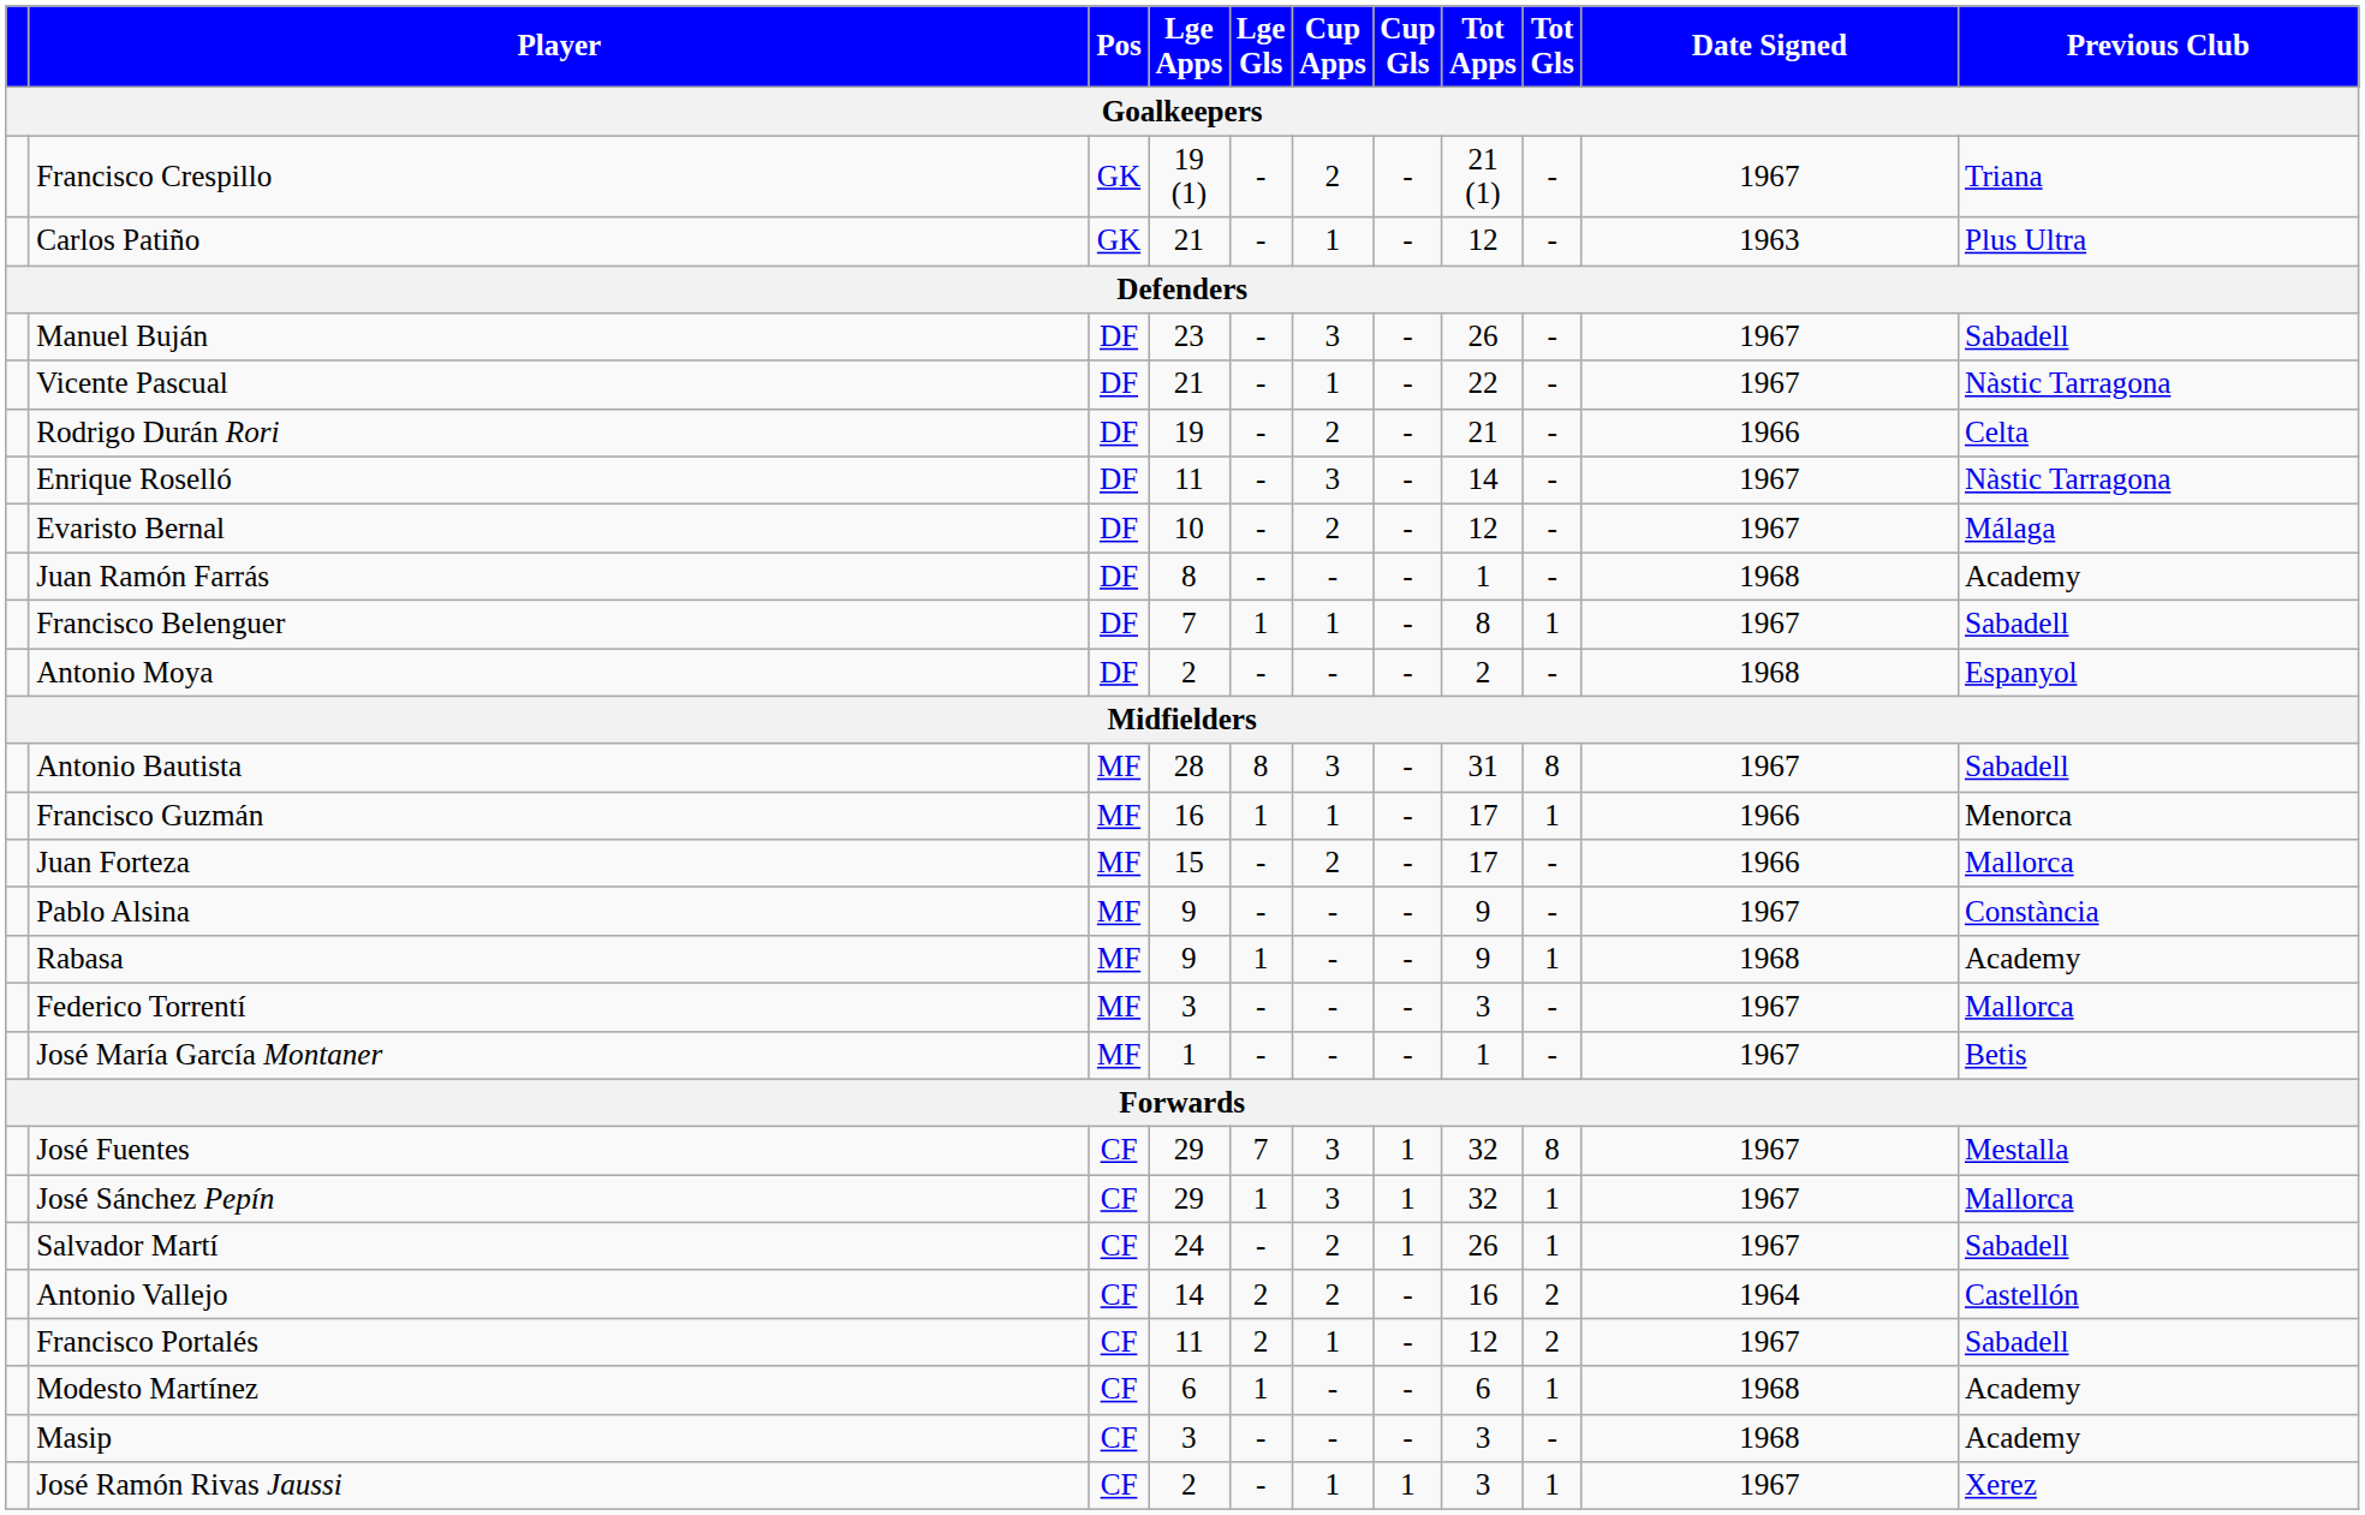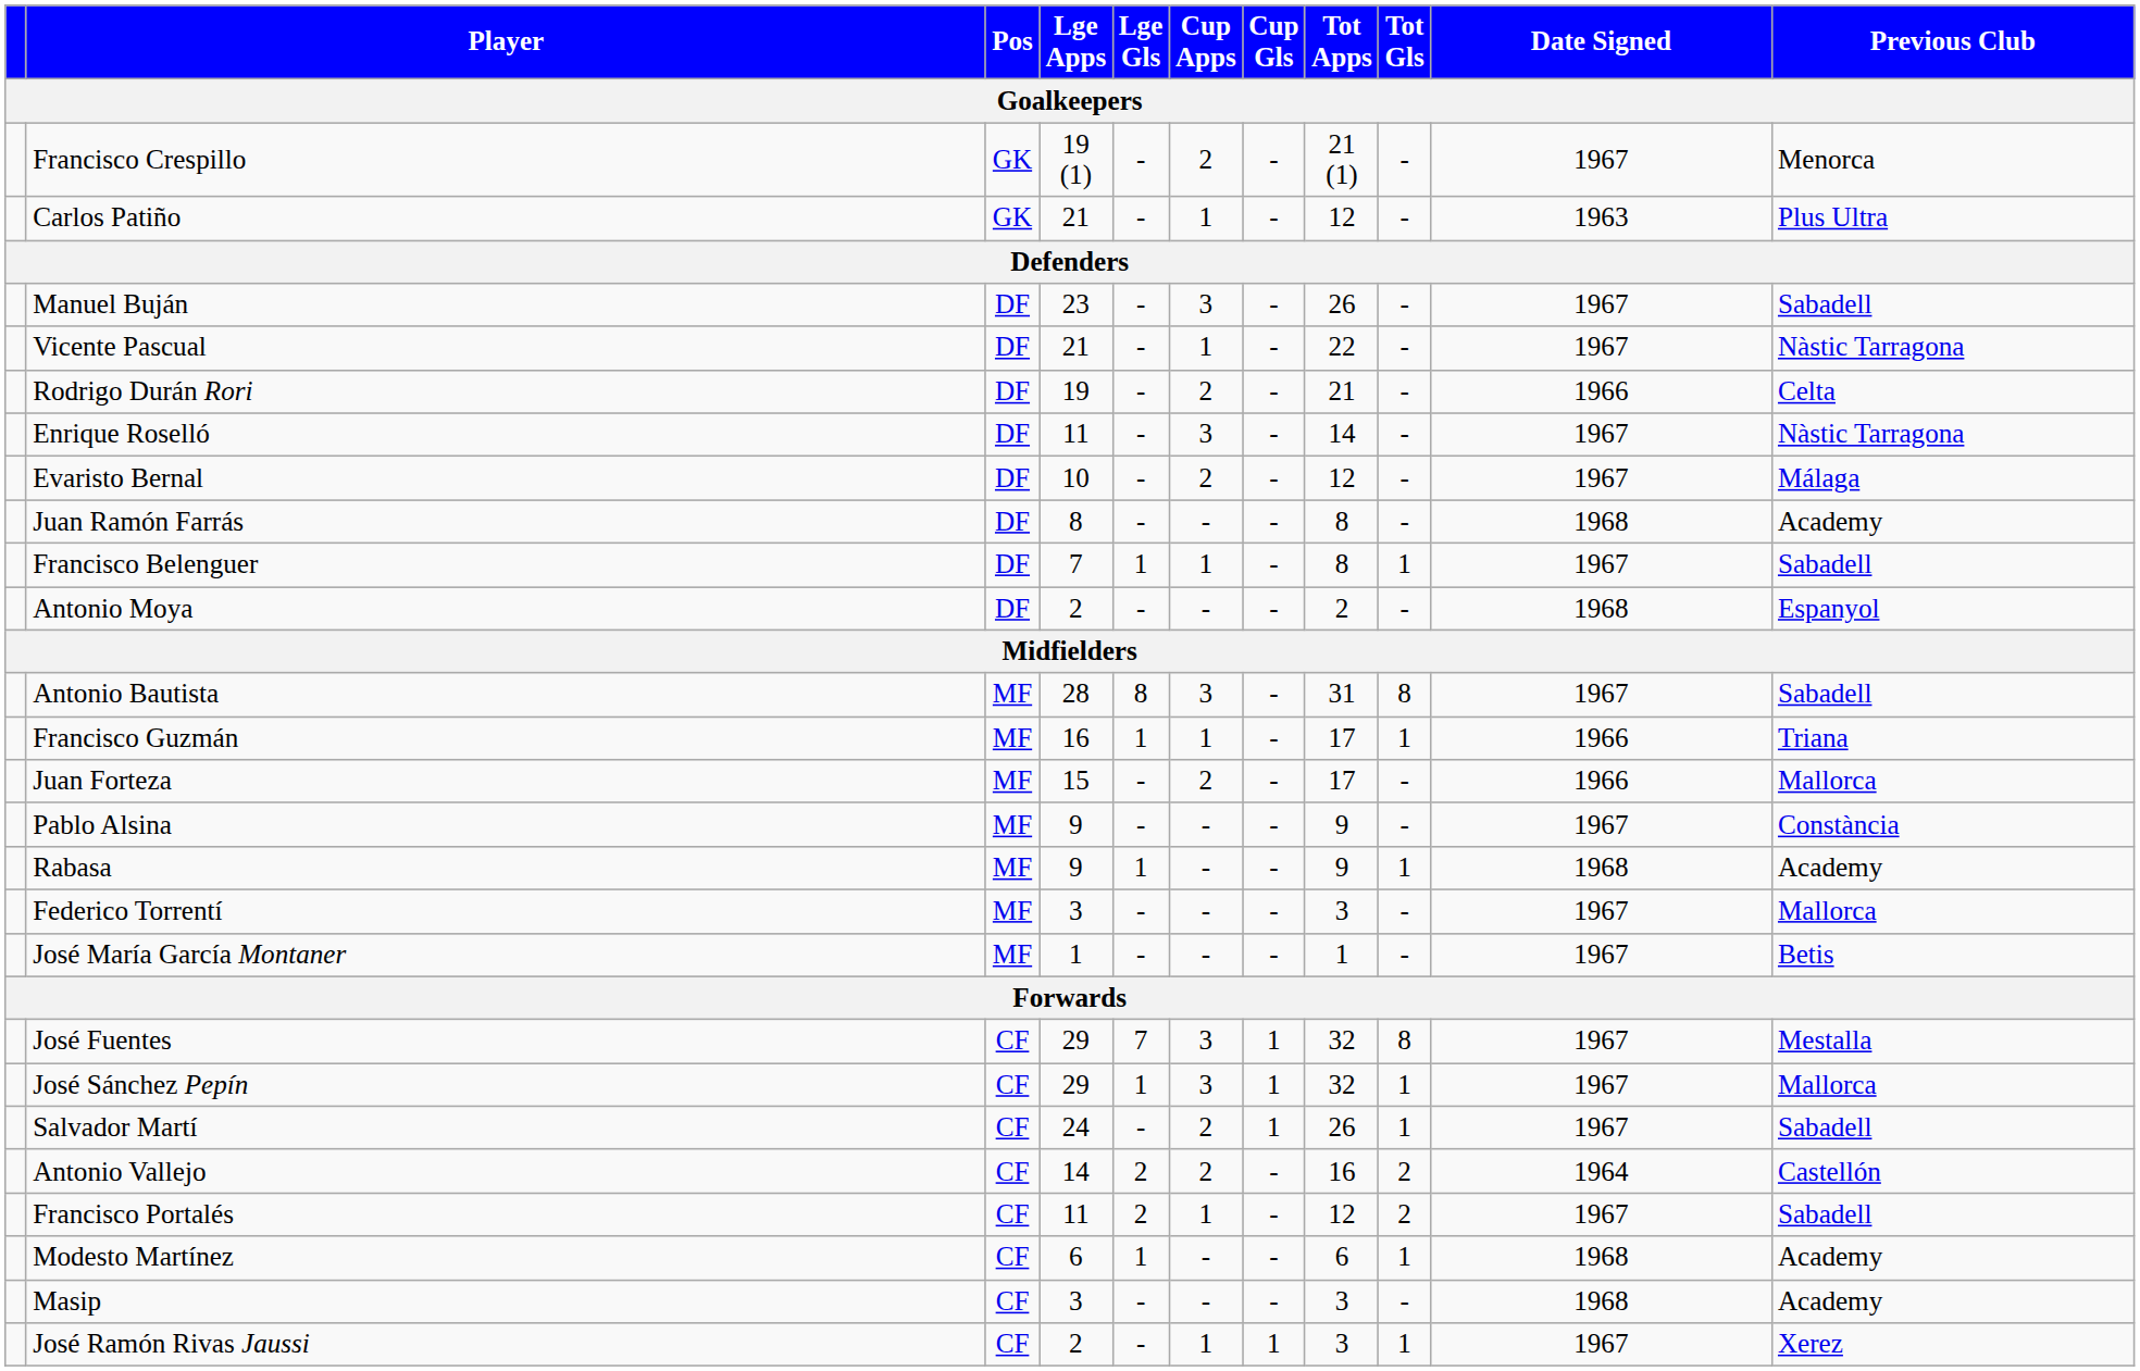 <table class=wikitable>
 <tr>
 <th style="background:#0000FF;color:white;width:1%"></th>
 <th style="background:#0000FF;color:white;width:45%">Player</th>
 <th style="background:#0000FF;color:white;width:1%">Pos</th>
 <th style="background:#0000FF;color:white;width:1%">Lge<br>Apps</th>
 <th style="background:#0000FF;color:white;width:1%">Lge<br>Gls</th>
 <th style="background:#0000FF;color:white;width:1%">Cup<br>Apps</th>
 <th style="background:#0000FF;color:white;width:1%">Cup<br>Gls</th>
 <th style="background:#0000FF;color:white;width:1%">Tot<br>Apps</th>
 <th style="background:#0000FF;color:white;width:1%">Tot<br>Gls</th>
 <th style="background:#0000FF;color:white;width:16%">Date Signed</th>
 <th style="background:#0000FF;color:white;width:17%">Previous Club</th>
 </tr>
 <tr>
 <th colspan=14 bgcolor=#6fd6f5>Goalkeepers</th>
 </tr>
 <tr>
 <td align=center></td>
 <td>Francisco Crespillo</td>
 <td align=center><a href='#'>GK</a></td>
 <td align=center>19 (1)</td>
 <td align=center>-</td>
 <td align=center>2</td>
 <td align=center>-</td>
 <td align=center>21 (1)</td>
 <td align=center>-</td>
 <td align=center>1967</td>
-<td><a href='#'>Triana</a></td>
+<td>Menorca</td>
 </tr>
 <tr>
 <td align=center></td>
 <td>Carlos Patiño</td>
 <td align=center><a href='#'>GK</a></td>
 <td align=center>21</td>
 <td align=center>-</td>
 <td align=center>1</td>
 <td align=center>-</td>
 <td align=center>12</td>
 <td align=center>-</td>
 <td align=center>1963</td>
 <td><a href='#'>Plus Ultra</a></td>
 </tr>
 <tr>
 <th colspan=14 bgcolor=#6fd6f5>Defenders</th>
 </tr>
 <tr>
 <td align=center></td>
 <td>Manuel Buján</td>
 <td align=center><a href='#'>DF</a></td>
 <td align=center>23</td>
 <td align=center>-</td>
 <td align=center>3</td>
 <td align=center>-</td>
 <td align=center>26</td>
 <td align=center>-</td>
 <td align=center>1967</td>
 <td><a href='#'>Sabadell</a></td>
 </tr>
 <tr>
 <td align=center></td>
 <td>Vicente Pascual</td>
 <td align=center><a href='#'>DF</a></td>
 <td align=center>21</td>
 <td align=center>-</td>
 <td align=center>1</td>
 <td align=center>-</td>
 <td align=center>22</td>
 <td align=center>-</td>
 <td align=center>1967</td>
 <td><a href='#'>Nàstic Tarragona</a></td>
 </tr>
 <tr>
 <td align=center></td>
 <td>Rodrigo Durán <em>Rori</em></td>
 <td align=center><a href='#'>DF</a></td>
 <td align=center>19</td>
 <td align=center>-</td>
 <td align=center>2</td>
 <td align=center>-</td>
 <td align=center>21</td>
 <td align=center>-</td>
 <td align=center>1966</td>
 <td><a href='#'>Celta</a></td>
 </tr>
 <tr>
 <td align=center></td>
 <td>Enrique Roselló</td>
 <td align=center><a href='#'>DF</a></td>
 <td align=center>11</td>
 <td align=center>-</td>
 <td align=center>3</td>
 <td align=center>-</td>
 <td align=center>14</td>
 <td align=center>-</td>
 <td align=center>1967</td>
 <td><a href='#'>Nàstic Tarragona</a></td>
 </tr>
 <tr>
 <td align=center></td>
 <td>Evaristo Bernal</td>
 <td align=center><a href='#'>DF</a></td>
 <td align=center>10</td>
 <td align=center>-</td>
 <td align=center>2</td>
 <td align=center>-</td>
 <td align=center>12</td>
 <td align=center>-</td>
 <td align=center>1967</td>
 <td><a href='#'>Málaga</a></td>
 </tr>
 <tr>
 <td align=center></td>
 <td>Juan Ramón Farrás</td>
 <td align=center><a href='#'>DF</a></td>
 <td align=center>8</td>
 <td align=center>-</td>
 <td align=center>-</td>
 <td align=center>-</td>
-<td align=center>1</td>
+<td align=center>8</td>
 <td align=center>-</td>
 <td align=center>1968</td>
 <td>Academy</td>
 </tr>
 <tr>
 <td align=center></td>
 <td>Francisco Belenguer</td>
 <td align=center><a href='#'>DF</a></td>
 <td align=center>7</td>
 <td align=center>1</td>
 <td align=center>1</td>
 <td align=center>-</td>
 <td align=center>8</td>
 <td align=center>1</td>
 <td align=center>1967</td>
 <td><a href='#'>Sabadell</a></td>
 </tr>
 <tr>
 <td align=center></td>
 <td>Antonio Moya</td>
 <td align=center><a href='#'>DF</a></td>
 <td align=center>2</td>
 <td align=center>-</td>
 <td align=center>-</td>
 <td align=center>-</td>
 <td align=center>2</td>
 <td align=center>-</td>
 <td align=center>1968</td>
 <td><a href='#'>Espanyol</a></td>
 </tr>
 <tr>
 <th colspan=14 bgcolor=#6fd6f5>Midfielders</th>
 </tr>
 <tr>
 <td align=center></td>
 <td>Antonio Bautista</td>
 <td align=center><a href='#'>MF</a></td>
 <td align=center>28</td>
 <td align=center>8</td>
 <td align=center>3</td>
 <td align=center>-</td>
 <td align=center>31</td>
 <td align=center>8</td>
 <td align=center>1967</td>
 <td><a href='#'>Sabadell</a></td>
 </tr>
 <tr>
 <td align=center></td>
 <td>Francisco Guzmán</td>
 <td align=center><a href='#'>MF</a></td>
 <td align=center>16</td>
 <td align=center>1</td>
 <td align=center>1</td>
 <td align=center>-</td>
 <td align=center>17</td>
 <td align=center>1</td>
 <td align=center>1966</td>
-<td>Menorca</td>
+<td><a href='#'>Triana</a></td>
 </tr>
 <tr>
 <td align=center></td>
 <td>Juan Forteza</td>
 <td align=center><a href='#'>MF</a></td>
 <td align=center>15</td>
 <td align=center>-</td>
 <td align=center>2</td>
 <td align=center>-</td>
 <td align=center>17</td>
 <td align=center>-</td>
 <td align=center>1966</td>
 <td><a href='#'>Mallorca</a></td>
 </tr>
 <tr>
 <td align=center></td>
 <td>Pablo Alsina</td>
 <td align=center><a href='#'>MF</a></td>
 <td align=center>9</td>
 <td align=center>-</td>
 <td align=center>-</td>
 <td align=center>-</td>
 <td align=center>9</td>
 <td align=center>-</td>
 <td align=center>1967</td>
 <td><a href='#'>Constància</a></td>
 </tr>
 <tr>
 <td align=center></td>
 <td>Rabasa</td>
 <td align=center><a href='#'>MF</a></td>
 <td align=center>9</td>
 <td align=center>1</td>
 <td align=center>-</td>
 <td align=center>-</td>
 <td align=center>9</td>
 <td align=center>1</td>
 <td align=center>1968</td>
 <td>Academy</td>
 </tr>
 <tr>
 <td align=center></td>
 <td>Federico Torrentí</td>
 <td align=center><a href='#'>MF</a></td>
 <td align=center>3</td>
 <td align=center>-</td>
 <td align=center>-</td>
 <td align=center>-</td>
 <td align=center>3</td>
 <td align=center>-</td>
 <td align=center>1967</td>
 <td><a href='#'>Mallorca</a></td>
 </tr>
 <tr>
 <td align=center></td>
 <td>José María García <em>Montaner</em></td>
 <td align=center><a href='#'>MF</a></td>
 <td align=center>1</td>
 <td align=center>-</td>
 <td align=center>-</td>
 <td align=center>-</td>
 <td align=center>1</td>
 <td align=center>-</td>
 <td align=center>1967</td>
 <td><a href='#'>Betis</a></td>
 </tr>
 <tr>
 <th colspan=14 bgcolor=#6fd6f5>Forwards</th>
 </tr>
 <tr>
 <td align=center></td>
 <td>José Fuentes</td>
 <td align=center><a href='#'>CF</a></td>
 <td align=center>29</td>
 <td align=center>7</td>
 <td align=center>3</td>
 <td align=center>1</td>
 <td align=center>32</td>
 <td align=center>8</td>
 <td align=center>1967</td>
 <td><a href='#'>Mestalla</a></td>
 </tr>
 <tr>
 <td align=center></td>
 <td>José Sánchez <em>Pepín</em></td>
 <td align=center><a href='#'>CF</a></td>
 <td align=center>29</td>
 <td align=center>1</td>
 <td align=center>3</td>
 <td align=center>1</td>
 <td align=center>32</td>
 <td align=center>1</td>
 <td align=center>1967</td>
 <td><a href='#'>Mallorca</a></td>
 </tr>
 <tr>
 <td align=center></td>
 <td>Salvador Martí</td>
 <td align=center><a href='#'>CF</a></td>
 <td align=center>24</td>
 <td align=center>-</td>
 <td align=center>2</td>
 <td align=center>1</td>
 <td align=center>26</td>
 <td align=center>1</td>
 <td align=center>1967</td>
 <td><a href='#'>Sabadell</a></td>
 </tr>
 <tr>
 <td align=center></td>
 <td>Antonio Vallejo</td>
 <td align=center><a href='#'>CF</a></td>
 <td align=center>14</td>
 <td align=center>2</td>
 <td align=center>2</td>
 <td align=center>-</td>
 <td align=center>16</td>
 <td align=center>2</td>
 <td align=center>1964</td>
 <td><a href='#'>Castellón</a></td>
 </tr>
 <tr>
 <td align=center></td>
 <td>Francisco Portalés</td>
 <td align=center><a href='#'>CF</a></td>
 <td align=center>11</td>
 <td align=center>2</td>
 <td align=center>1</td>
 <td align=center>-</td>
 <td align=center>12</td>
 <td align=center>2</td>
 <td align=center>1967</td>
 <td><a href='#'>Sabadell</a></td>
 </tr>
 <tr>
 <td align=center></td>
 <td>Modesto Martínez</td>
 <td align=center><a href='#'>CF</a></td>
 <td align=center>6</td>
 <td align=center>1</td>
 <td align=center>-</td>
 <td align=center>-</td>
 <td align=center>6</td>
 <td align=center>1</td>
 <td align=center>1968</td>
 <td>Academy</td>
 </tr>
 <tr>
 <td align=center></td>
 <td>Masip</td>
 <td align=center><a href='#'>CF</a></td>
 <td align=center>3</td>
 <td align=center>-</td>
 <td align=center>-</td>
 <td align=center>-</td>
 <td align=center>3</td>
 <td align=center>-</td>
 <td align=center>1968</td>
 <td>Academy</td>
 </tr>
 <tr>
 <td align=center></td>
 <td>José Ramón Rivas <em>Jaussi</em></td>
 <td align=center><a href='#'>CF</a></td>
 <td align=center>2</td>
 <td align=center>-</td>
 <td align=center>1</td>
 <td align=center>1</td>
 <td align=center>3</td>
 <td align=center>1</td>
 <td align=center>1967</td>
 <td><a href='#'>Xerez</a></td>
 </tr>
 </table>
